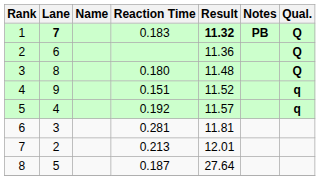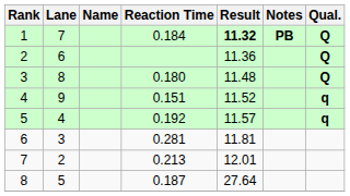 <table class="wikitable" style="text-align:center">
 <tr>
 <th>Rank</th>
 <th>Lane</th>
 <th>Name</th>
 <th>Reaction Time</th>
 <th>Result</th>
 <th>Notes</th>
 <th>Qual.</th>
 </tr>
 <tr bgcolor=ccffcc>
 <td>1</td>
-<td><strong>7</strong></td>
+<td>7</td>
 <td align="left"></td>
-<td>0.183</td>
+<td>0.184</td>
 <td><strong>11.32</strong></td>
 <td><strong>PB</strong></td>
 <td><strong>Q</strong></td>
 </tr>
 <tr bgcolor=ccffcc>
 <td>2</td>
 <td>6</td>
 <td align="left"></td>
 <td></td>
 <td>11.36</td>
 <td></td>
 <td><strong>Q</strong></td>
 </tr>
 <tr bgcolor=ccffcc>
 <td>3</td>
 <td>8</td>
 <td align="left"></td>
 <td>0.180</td>
 <td>11.48</td>
 <td></td>
 <td><strong>Q</strong></td>
 </tr>
 <tr bgcolor=ccffcc>
 <td>4</td>
 <td>9</td>
 <td align="left"></td>
 <td>0.151</td>
 <td>11.52</td>
 <td></td>
 <td><strong>q</strong></td>
 </tr>
 <tr bgcolor=ccffcc>
 <td>5</td>
 <td>4</td>
 <td align="left"></td>
 <td>0.192</td>
 <td>11.57</td>
 <td></td>
 <td><strong>q</strong></td>
 </tr>
 <tr>
 <td>6</td>
 <td>3</td>
 <td align="left"></td>
 <td>0.281</td>
 <td>11.81</td>
 <td></td>
 <td></td>
 </tr>
 <tr>
 <td>7</td>
 <td>2</td>
 <td align="left"></td>
 <td>0.213</td>
 <td>12.01</td>
 <td></td>
 <td></td>
 </tr>
 <tr>
 <td>8</td>
 <td>5</td>
 <td align="left"></td>
 <td>0.187</td>
 <td>27.64</td>
 <td></td>
 <td></td>
 </tr>
 <tr>
 </tr>
 </table>
